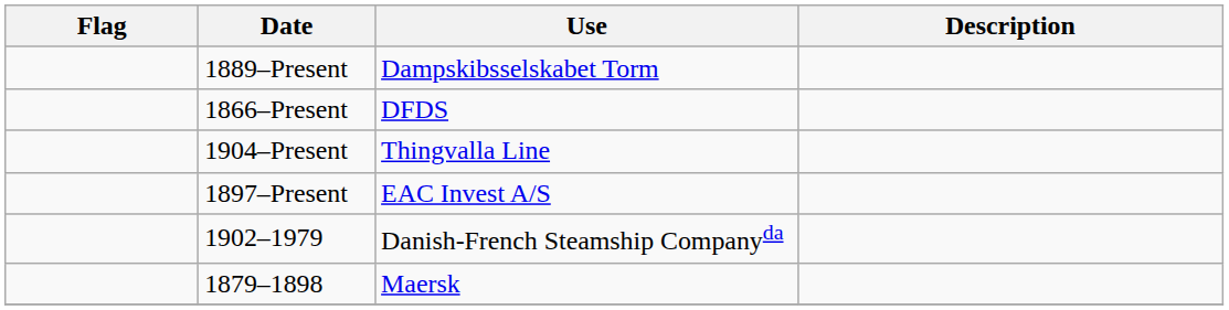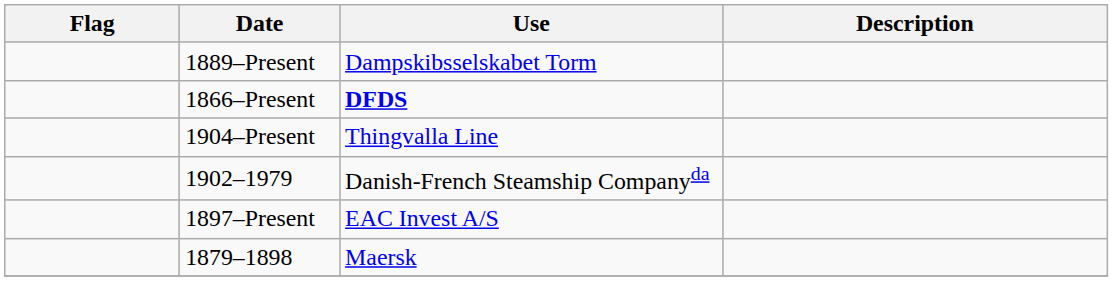 <table class="wikitable">
 <tr>
 <th style="width:110px;">Flag</th>
 <th style="width:100px;">Date</th>
 <th style="width:250px;">Use</th>
 <th style="width:250px;">Description</th>
 </tr>
 <tr>
 <td></td>
 <td>1889–Present</td>
 <td><a href='#'>Dampskibsselskabet Torm</a></td>
 <td></td>
 </tr>
 <tr>
 <td></td>
 <td>1866–Present</td>
-<td><a href='#'>DFDS</a></td>
+<td><strong><a href='#'>DFDS</a></strong></td>
 <td></td>
 </tr>
 <tr>
 <td></td>
 <td>1904–Present</td>
 <td><a href='#'>Thingvalla Line</a></td>
 <td></td>
 </tr>
 <tr>
 <td></td>
-<td>1897–Present</td>
-<td><a href='#'>EAC Invest A/S</a></td>
+<td>1902–1979</td>
+<td>Danish-French Steamship Company<sup><a href='#'>da</a></sup></td>
 <td></td>
 </tr>
 <tr>
 <td></td>
-<td>1902–1979</td>
-<td>Danish-French Steamship Company<sup><a href='#'>da</a></sup></td>
+<td>1897–Present</td>
+<td><a href='#'>EAC Invest A/S</a></td>
 <td></td>
 </tr>
 <tr>
 <td></td>
 <td>1879–1898</td>
 <td><a href='#'>Maersk</a></td>
 <td></td>
 </tr>
 <tr>
 </tr>
 </table>
